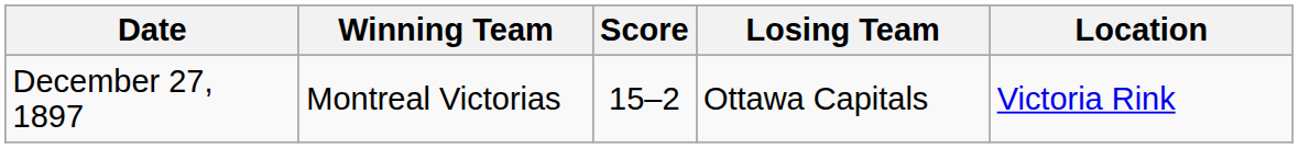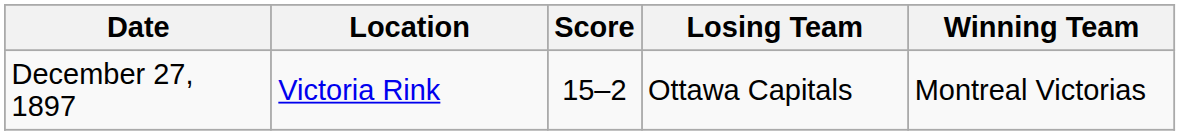 <table class="wikitable">
 <tr>
 <th width="140">Date</th>
-<th width="140">Winning Team</th>
+<th width="145">Location</th>
 <th width="5">Score</th>
 <th width="140">Losing Team</th>
-<th width="145">Location</th>
+<th width="140">Winning Team</th>
 </tr>
 <tr>
 <td>December 27, 1897</td>
-<td>Montreal Victorias</td>
+<td><a href='#'>Victoria Rink</a></td>
 <td align="center">15–2</td>
 <td>Ottawa Capitals</td>
-<td><a href='#'>Victoria Rink</a></td>
+<td>Montreal Victorias</td>
 </tr>
 </table>
